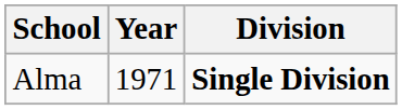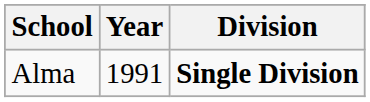 <table class="wikitable">
 <tr>
 <th>School</th>
 <th>Year</th>
 <th>Division</th>
 </tr>
 <tr>
 <td>Alma</td>
-<td>1971</td>
+<td>1991</td>
 <td><strong>Single Division</strong></td>
 </tr>
 </table>
